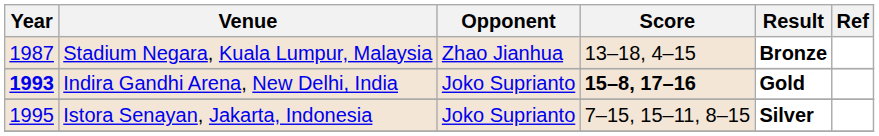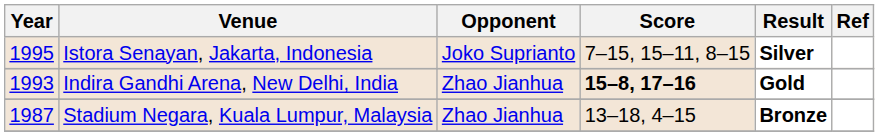 <table class="sortable wikitable" style="font-size: 90%;">
 <tr>
 <th>Year</th>
 <th>Venue</th>
 <th>Opponent</th>
 <th>Score</th>
 <th>Result</th>
 <th>Ref</th>
+</tr>
+<tr style="background:#F3E6D7">
+<td align="center"><a href='#'>1995</a></td>
+<td align="left"><a href='#'>Istora Senayan</a>, <a href='#'>Jakarta, Indonesia</a></td>
+<td align="left"> <a href='#'>Joko Suprianto</a></td>
+<td align="left">7–15, 15–11, 8–15</td>
+<td style="text-align:left; background:white"> <strong>Silver</strong></td>
+<td style="text-align:center; background:white"></td>
+</tr>
+<tr>
+</tr>
+<tr style="background:#F3E6D7">
+<td align="center"><a href='#'>1993</a></td>
+<td align="left"><a href='#'>Indira Gandhi Arena</a>, <a href='#'>New Delhi, India</a></td>
+<td align="left"> <a href='#'>Zhao Jianhua</a></td>
+<td align="left"><strong>15–8, 17–16</strong></td>
+<td style="text-align:left; background:white"> <strong>Gold</strong></td>
+<td style="text-align:center; background:white"></td>
+</tr>
+<tr>
 </tr>
 <tr style="background:#F3E6D7">
 <td align="center"><a href='#'>1987</a></td>
 <td align="left"><a href='#'>Stadium Negara</a>, <a href='#'>Kuala Lumpur, Malaysia</a></td>
 <td align="left"> <a href='#'>Zhao Jianhua</a></td>
 <td align="left">13–18, 4–15</td>
 <td style="text-align:left; background:white"> <strong>Bronze</strong></td>
 <td style="text-align:center; background:white"></td>
 </tr>
 <tr>
 </tr>
-<tr style="background:#F3E6D7">
-<td align="center"><strong><a href='#'>1993</a></strong></td>
-<td align="left"><a href='#'>Indira Gandhi Arena</a>, <a href='#'>New Delhi, India</a></td>
-<td align="left"> <a href='#'>Joko Suprianto</a></td>
-<td align="left"><strong>15–8, 17–16</strong></td>
-<td style="text-align:left; background:white"> <strong>Gold</strong></td>
-<td style="text-align:center; background:white"></td>
-</tr>
-<tr>
-</tr>
-<tr style="background:#F3E6D7">
-<td align="center"><a href='#'>1995</a></td>
-<td align="left"><a href='#'>Istora Senayan</a>, <a href='#'>Jakarta, Indonesia</a></td>
-<td align="left"> <a href='#'>Joko Suprianto</a></td>
-<td align="left">7–15, 15–11, 8–15</td>
-<td style="text-align:left; background:white"> <strong>Silver</strong></td>
-<td style="text-align:center; background:white"></td>
-</tr>
-<tr>
-</tr>
 </table>
